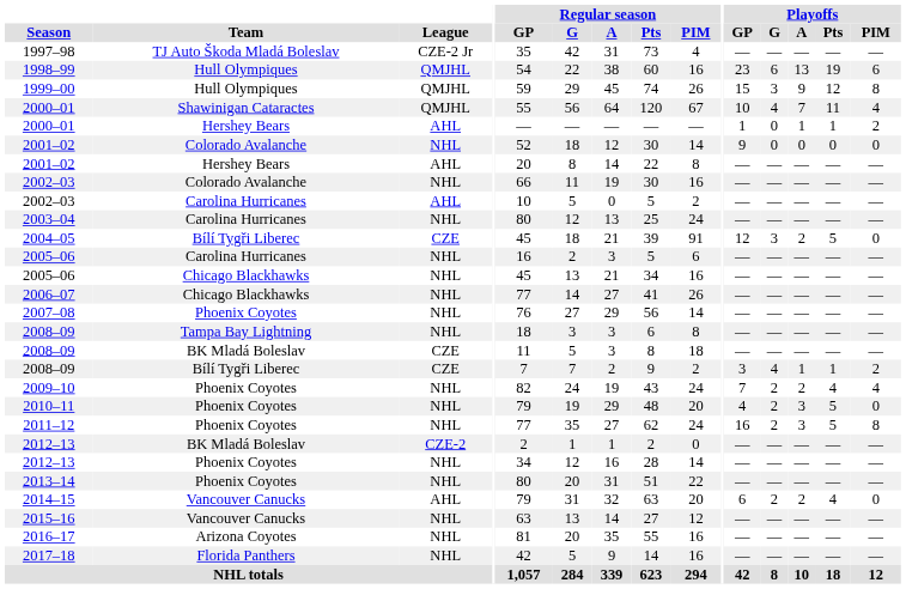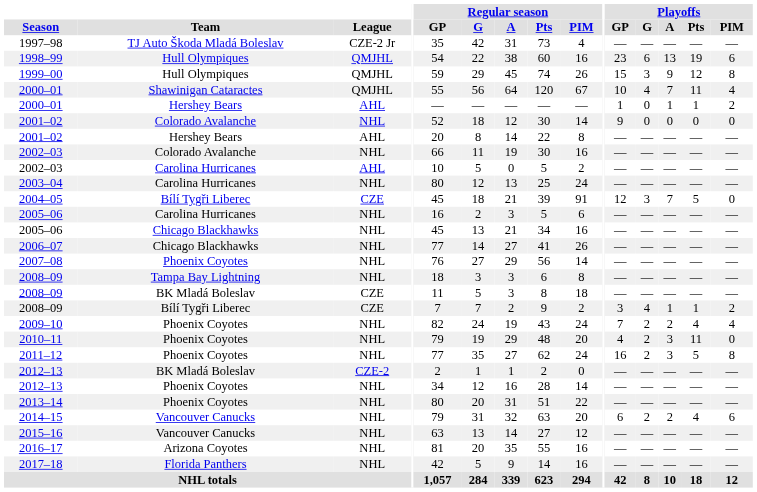 <table border="0" cellpadding="1" cellspacing="0" style="text-align:center; width:60em">
 <tr bgcolor="#e0e0e0">
 <th colspan="3" bgcolor="#ffffff"></th>
 <th rowspan="100" bgcolor="#ffffff"></th>
 <th colspan="5"><a href='#'>Regular season</a></th>
 <th rowspan="100" bgcolor="#ffffff"></th>
 <th colspan="5"><a href='#'>Playoffs</a></th>
 </tr>
 <tr bgcolor="#e0e0e0">
 <th><a href='#'>Season</a></th>
 <th>Team</th>
 <th>League</th>
 <th>GP</th>
 <th><a href='#'>G</a></th>
 <th><a href='#'>A</a></th>
 <th><a href='#'>Pts</a></th>
 <th><a href='#'>PIM</a></th>
 <th>GP</th>
 <th>G</th>
 <th>A</th>
 <th>Pts</th>
 <th>PIM</th>
 </tr>
 <tr>
 <td>1997–98</td>
 <td><a href='#'>TJ Auto Škoda Mladá Boleslav</a></td>
 <td>CZE-2 Jr</td>
 <td>35</td>
 <td>42</td>
 <td>31</td>
 <td>73</td>
 <td>4</td>
 <td>—</td>
 <td>—</td>
 <td>—</td>
 <td>—</td>
 <td>—</td>
 </tr>
 <tr bgcolor="#f0f0f0">
 <td><a href='#'>1998–99</a></td>
 <td><a href='#'>Hull Olympiques</a></td>
 <td><a href='#'>QMJHL</a></td>
 <td>54</td>
 <td>22</td>
 <td>38</td>
 <td>60</td>
 <td>16</td>
 <td>23</td>
 <td>6</td>
 <td>13</td>
 <td>19</td>
 <td>6</td>
 </tr>
 <tr>
 <td><a href='#'>1999–00</a></td>
 <td>Hull Olympiques</td>
 <td>QMJHL</td>
 <td>59</td>
 <td>29</td>
 <td>45</td>
 <td>74</td>
 <td>26</td>
 <td>15</td>
 <td>3</td>
 <td>9</td>
 <td>12</td>
 <td>8</td>
 </tr>
 <tr bgcolor="#f0f0f0">
 <td><a href='#'>2000–01</a></td>
 <td><a href='#'>Shawinigan Cataractes</a></td>
 <td>QMJHL</td>
 <td>55</td>
 <td>56</td>
 <td>64</td>
 <td>120</td>
 <td>67</td>
 <td>10</td>
 <td>4</td>
 <td>7</td>
 <td>11</td>
 <td>4</td>
 </tr>
 <tr>
 <td><a href='#'>2000–01</a></td>
 <td><a href='#'>Hershey Bears</a></td>
 <td><a href='#'>AHL</a></td>
 <td>—</td>
 <td>—</td>
 <td>—</td>
 <td>—</td>
 <td>—</td>
 <td>1</td>
 <td>0</td>
 <td>1</td>
 <td>1</td>
 <td>2</td>
 </tr>
 <tr bgcolor="#f0f0f0">
 <td><a href='#'>2001–02</a></td>
 <td><a href='#'>Colorado Avalanche</a></td>
 <td><a href='#'>NHL</a></td>
 <td>52</td>
 <td>18</td>
 <td>12</td>
 <td>30</td>
 <td>14</td>
 <td>9</td>
 <td>0</td>
 <td>0</td>
 <td>0</td>
 <td>0</td>
 </tr>
 <tr>
 <td><a href='#'>2001–02</a></td>
 <td>Hershey Bears</td>
 <td>AHL</td>
 <td>20</td>
 <td>8</td>
 <td>14</td>
 <td>22</td>
 <td>8</td>
 <td>—</td>
 <td>—</td>
 <td>—</td>
 <td>—</td>
 <td>—</td>
 </tr>
 <tr bgcolor="#f0f0f0">
 <td><a href='#'>2002–03</a></td>
 <td>Colorado Avalanche</td>
 <td>NHL</td>
 <td>66</td>
 <td>11</td>
 <td>19</td>
 <td>30</td>
 <td>16</td>
 <td>—</td>
 <td>—</td>
 <td>—</td>
 <td>—</td>
 <td>—</td>
 </tr>
 <tr>
 <td>2002–03</td>
 <td><a href='#'>Carolina Hurricanes</a></td>
 <td><a href='#'>AHL</a></td>
 <td>10</td>
 <td>5</td>
 <td>0</td>
 <td>5</td>
 <td>2</td>
 <td>—</td>
 <td>—</td>
 <td>—</td>
 <td>—</td>
 <td>—</td>
 </tr>
 <tr bgcolor="#f0f0f0">
 <td><a href='#'>2003–04</a></td>
 <td>Carolina Hurricanes</td>
 <td>NHL</td>
 <td>80</td>
 <td>12</td>
 <td>13</td>
 <td>25</td>
 <td>24</td>
 <td>—</td>
 <td>—</td>
 <td>—</td>
 <td>—</td>
 <td>—</td>
 </tr>
 <tr>
 <td><a href='#'>2004–05</a></td>
 <td><a href='#'>Bílí Tygři Liberec</a></td>
 <td><a href='#'>CZE</a></td>
 <td>45</td>
 <td>18</td>
 <td>21</td>
 <td>39</td>
 <td>91</td>
 <td>12</td>
 <td>3</td>
-<td>2</td>
+<td>7</td>
 <td>5</td>
 <td>0</td>
 </tr>
 <tr bgcolor="#f0f0f0">
 <td><a href='#'>2005–06</a></td>
 <td>Carolina Hurricanes</td>
 <td>NHL</td>
 <td>16</td>
 <td>2</td>
 <td>3</td>
 <td>5</td>
 <td>6</td>
 <td>—</td>
 <td>—</td>
 <td>—</td>
 <td>—</td>
 <td>—</td>
 </tr>
 <tr>
 <td>2005–06</td>
 <td><a href='#'>Chicago Blackhawks</a></td>
 <td>NHL</td>
 <td>45</td>
 <td>13</td>
 <td>21</td>
 <td>34</td>
 <td>16</td>
 <td>—</td>
 <td>—</td>
 <td>—</td>
 <td>—</td>
 <td>—</td>
 </tr>
 <tr bgcolor="#f0f0f0">
 <td><a href='#'>2006–07</a></td>
 <td>Chicago Blackhawks</td>
 <td>NHL</td>
 <td>77</td>
 <td>14</td>
 <td>27</td>
 <td>41</td>
 <td>26</td>
 <td>—</td>
 <td>—</td>
 <td>—</td>
 <td>—</td>
 <td>—</td>
 </tr>
 <tr>
 <td><a href='#'>2007–08</a></td>
 <td><a href='#'>Phoenix Coyotes</a></td>
 <td>NHL</td>
 <td>76</td>
 <td>27</td>
 <td>29</td>
 <td>56</td>
 <td>14</td>
 <td>—</td>
 <td>—</td>
 <td>—</td>
 <td>—</td>
 <td>—</td>
 </tr>
 <tr bgcolor="#f0f0f0">
 <td><a href='#'>2008–09</a></td>
 <td><a href='#'>Tampa Bay Lightning</a></td>
 <td>NHL</td>
 <td>18</td>
 <td>3</td>
 <td>3</td>
 <td>6</td>
 <td>8</td>
 <td>—</td>
 <td>—</td>
 <td>—</td>
 <td>—</td>
 <td>—</td>
 </tr>
 <tr>
 <td><a href='#'>2008–09</a></td>
 <td>BK Mladá Boleslav</td>
 <td>CZE</td>
 <td>11</td>
 <td>5</td>
 <td>3</td>
 <td>8</td>
 <td>18</td>
 <td>—</td>
 <td>—</td>
 <td>—</td>
 <td>—</td>
 <td>—</td>
 </tr>
 <tr bgcolor="#f0f0f0">
 <td>2008–09</td>
 <td>Bílí Tygři Liberec</td>
 <td>CZE</td>
 <td>7</td>
 <td>7</td>
 <td>2</td>
 <td>9</td>
 <td>2</td>
 <td>3</td>
 <td>4</td>
 <td>1</td>
 <td>1</td>
 <td>2</td>
 </tr>
 <tr>
 <td><a href='#'>2009–10</a></td>
 <td>Phoenix Coyotes</td>
 <td>NHL</td>
 <td>82</td>
 <td>24</td>
 <td>19</td>
 <td>43</td>
 <td>24</td>
 <td>7</td>
 <td>2</td>
 <td>2</td>
 <td>4</td>
 <td>4</td>
 </tr>
 <tr bgcolor="#f0f0f0">
 <td><a href='#'>2010–11</a></td>
 <td>Phoenix Coyotes</td>
 <td>NHL</td>
 <td>79</td>
 <td>19</td>
 <td>29</td>
 <td>48</td>
 <td>20</td>
 <td>4</td>
 <td>2</td>
 <td>3</td>
-<td>5</td>
+<td>11</td>
 <td>0</td>
 </tr>
 <tr>
 <td><a href='#'>2011–12</a></td>
 <td>Phoenix Coyotes</td>
 <td>NHL</td>
 <td>77</td>
 <td>35</td>
 <td>27</td>
 <td>62</td>
 <td>24</td>
 <td>16</td>
 <td>2</td>
 <td>3</td>
 <td>5</td>
 <td>8</td>
 </tr>
 <tr bgcolor="#f0f0f0">
 <td><a href='#'>2012–13</a></td>
 <td>BK Mladá Boleslav</td>
 <td><a href='#'>CZE-2</a></td>
 <td>2</td>
 <td>1</td>
 <td>1</td>
 <td>2</td>
 <td>0</td>
 <td>—</td>
 <td>—</td>
 <td>—</td>
 <td>—</td>
 <td>—</td>
 </tr>
 <tr>
 <td><a href='#'>2012–13</a></td>
 <td>Phoenix Coyotes</td>
 <td>NHL</td>
 <td>34</td>
 <td>12</td>
 <td>16</td>
 <td>28</td>
 <td>14</td>
 <td>—</td>
 <td>—</td>
 <td>—</td>
 <td>—</td>
 <td>—</td>
 </tr>
 <tr bgcolor="#f0f0f0">
 <td><a href='#'>2013–14</a></td>
 <td>Phoenix Coyotes</td>
 <td>NHL</td>
 <td>80</td>
 <td>20</td>
 <td>31</td>
 <td>51</td>
 <td>22</td>
 <td>—</td>
 <td>—</td>
 <td>—</td>
 <td>—</td>
 <td>—</td>
 </tr>
 <tr>
 <td><a href='#'>2014–15</a></td>
 <td><a href='#'>Vancouver Canucks</a></td>
-<td>AHL</td>
+<td>NHL</td>
 <td>79</td>
 <td>31</td>
 <td>32</td>
 <td>63</td>
 <td>20</td>
 <td>6</td>
 <td>2</td>
 <td>2</td>
 <td>4</td>
-<td>0</td>
+<td>6</td>
 </tr>
 <tr bgcolor="#f0f0f0">
 <td><a href='#'>2015–16</a></td>
 <td>Vancouver Canucks</td>
 <td>NHL</td>
 <td>63</td>
 <td>13</td>
 <td>14</td>
 <td>27</td>
 <td>12</td>
 <td>—</td>
 <td>—</td>
 <td>—</td>
 <td>—</td>
 <td>—</td>
 </tr>
 <tr>
 <td><a href='#'>2016–17</a></td>
 <td>Arizona Coyotes</td>
 <td>NHL</td>
 <td>81</td>
 <td>20</td>
 <td>35</td>
 <td>55</td>
 <td>16</td>
 <td>—</td>
 <td>—</td>
 <td>—</td>
 <td>—</td>
 <td>—</td>
 </tr>
 <tr bgcolor="#f0f0f0">
 <td><a href='#'>2017–18</a></td>
 <td><a href='#'>Florida Panthers</a></td>
 <td>NHL</td>
 <td>42</td>
 <td>5</td>
 <td>9</td>
 <td>14</td>
 <td>16</td>
 <td>—</td>
 <td>—</td>
 <td>—</td>
 <td>—</td>
 <td>—</td>
 </tr>
 <tr bgcolor="#e0e0e0">
 <th colspan="3">NHL totals</th>
 <th>1,057</th>
 <th>284</th>
 <th>339</th>
 <th>623</th>
 <th>294</th>
 <th>42</th>
 <th>8</th>
 <th>10</th>
 <th>18</th>
 <th>12</th>
 </tr>
 </table>
